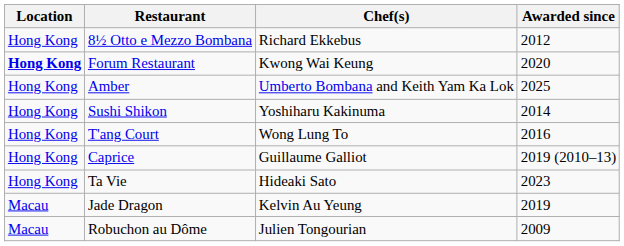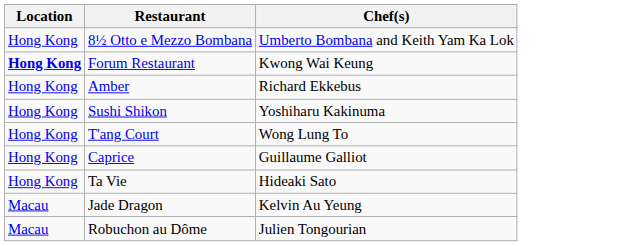 <table class="wikitable sortable">
 <tr>
 <th scope="col">Location</th>
 <th scope="col">Restaurant</th>
 <th scope="col">Chef(s)</th>
-<th scope="col">Awarded since</th>
 </tr>
 <tr>
 <td><a href='#'>Hong Kong</a></td>
 <td><a href='#'>8½ Otto e Mezzo Bombana</a></td>
-<td>Richard Ekkebus</td>
-<td>2012</td>
+<td><a href='#'>Umberto Bombana</a> and Keith Yam Ka Lok</td>
 </tr>
 <tr>
 <td><strong><a href='#'>Hong Kong</a></strong></td>
 <td><a href='#'>Forum Restaurant</a></td>
 <td>Kwong Wai Keung</td>
-<td>2020</td>
 </tr>
 <tr>
 <td><a href='#'>Hong Kong</a></td>
 <td><a href='#'>Amber</a></td>
-<td><a href='#'>Umberto Bombana</a> and Keith Yam Ka Lok</td>
-<td>2025</td>
+<td>Richard Ekkebus</td>
 </tr>
 <tr>
 <td><a href='#'>Hong Kong</a></td>
 <td><a href='#'>Sushi Shikon</a></td>
 <td>Yoshiharu Kakinuma</td>
-<td>2014</td>
 </tr>
 <tr>
 <td><a href='#'>Hong Kong</a></td>
 <td><a href='#'>T'ang Court</a></td>
 <td>Wong Lung To</td>
-<td>2016</td>
 </tr>
 <tr>
 <td><a href='#'>Hong Kong</a></td>
 <td><a href='#'>Caprice</a></td>
 <td>Guillaume Galliot</td>
-<td>2019 (2010–13)</td>
 </tr>
 <tr>
 <td><a href='#'>Hong Kong</a></td>
 <td>Ta Vie</td>
 <td>Hideaki Sato</td>
-<td>2023</td>
 </tr>
 <tr>
 <td><a href='#'>Macau</a></td>
 <td>Jade Dragon</td>
 <td>Kelvin Au Yeung</td>
-<td>2019</td>
 </tr>
 <tr>
 <td><a href='#'>Macau</a></td>
 <td>Robuchon au Dôme</td>
 <td>Julien Tongourian</td>
-<td>2009</td>
 </tr>
 </table>
